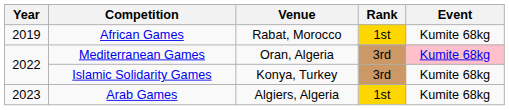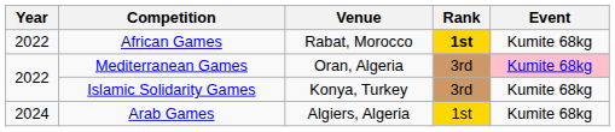 <table class="wikitable sortable" width=45% style="font-size:90%; text-align:center;">
 <tr>
 <th>Year</th>
 <th>Competition</th>
 <th>Venue</th>
 <th>Rank</th>
 <th>Event</th>
 </tr>
 <tr>
-<td>2019</td>
+<td>2022</td>
 <td><a href='#'>African Games</a></td>
 <td>Rabat, Morocco</td>
-<td bgcolor="gold">1st</td>
+<td bgcolor="gold"><strong>1st</strong></td>
 <td>Kumite 68kg</td>
 </tr>
 <tr>
 <td rowspan=2>2022</td>
 <td><a href='#'>Mediterranean Games</a></td>
 <td>Oran, Algeria</td>
 <td bgcolor="cc9966">3rd</td>
 <td style="background: pink;"><a href='#'>Kumite 68kg</a></td>
 </tr>
 <tr>
 <td><a href='#'>Islamic Solidarity Games</a></td>
 <td>Konya, Turkey</td>
 <td bgcolor="cc9966">3rd</td>
 <td>Kumite 68kg</td>
 </tr>
 <tr>
-<td>2023</td>
+<td>2024</td>
 <td><a href='#'>Arab Games</a></td>
 <td>Algiers, Algeria</td>
 <td bgcolor="gold">1st</td>
 <td>Kumite 68kg</td>
 </tr>
 </table>
